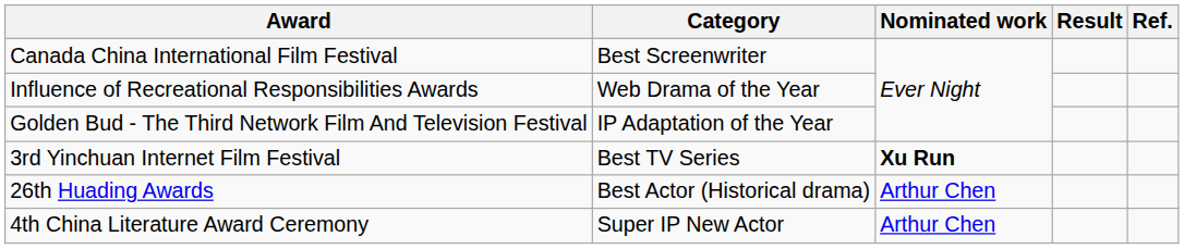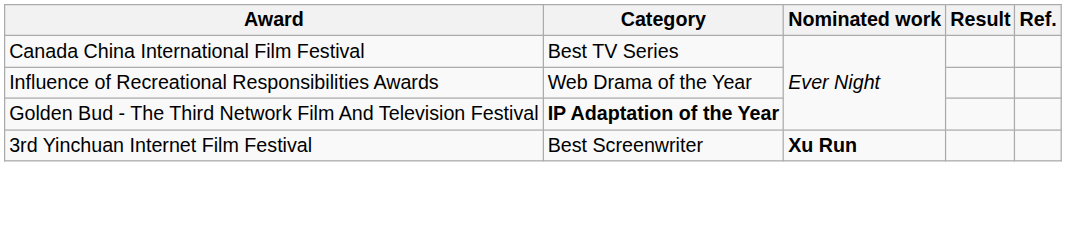 <table class="wikitable">
 <tr>
 <th>Award</th>
 <th>Category</th>
 <th>Nominated work</th>
 <th>Result</th>
 <th>Ref.</th>
 </tr>
 <tr>
 <td>Canada China International Film Festival</td>
-<td>Best Screenwriter</td>
+<td>Best TV Series</td>
 <td rowspan=3><em>Ever Night</em></td>
 <td></td>
 <td></td>
 </tr>
 <tr>
 <td>Influence of Recreational Responsibilities Awards</td>
 <td>Web Drama of the Year</td>
 <td></td>
 <td></td>
 </tr>
 <tr>
 <td>Golden Bud - The Third Network Film And Television Festival</td>
-<td>IP Adaptation of the Year</td>
+<td><strong>IP Adaptation of the Year</strong></td>
 <td></td>
 <td></td>
 </tr>
 <tr>
 <td>3rd Yinchuan Internet Film Festival</td>
-<td>Best TV Series</td>
+<td>Best Screenwriter</td>
 <td><strong>Xu Run</strong></td>
 <td></td>
 <td></td>
 </tr>
-<tr>
-<td>26th <a href='#'>Huading Awards</a></td>
-<td>Best Actor (Historical drama)</td>
-<td><a href='#'>Arthur Chen</a></td>
-<td></td>
-<td></td>
-</tr>
-<tr>
-<td>4th China Literature Award Ceremony</td>
-<td>Super IP New Actor</td>
-<td><a href='#'>Arthur Chen</a></td>
-<td></td>
-<td></td>
-</tr>
 </table>
